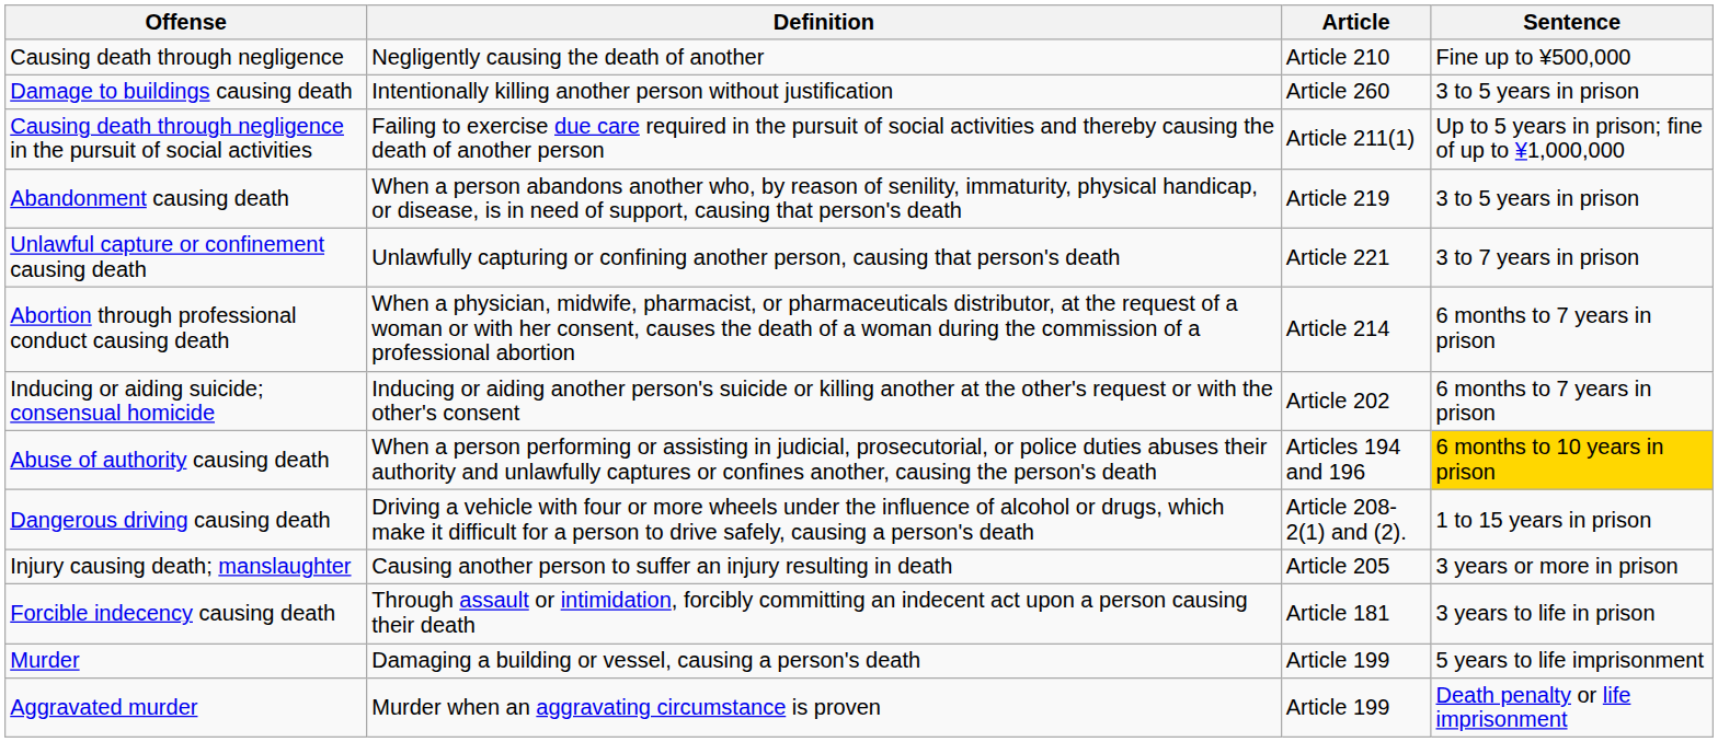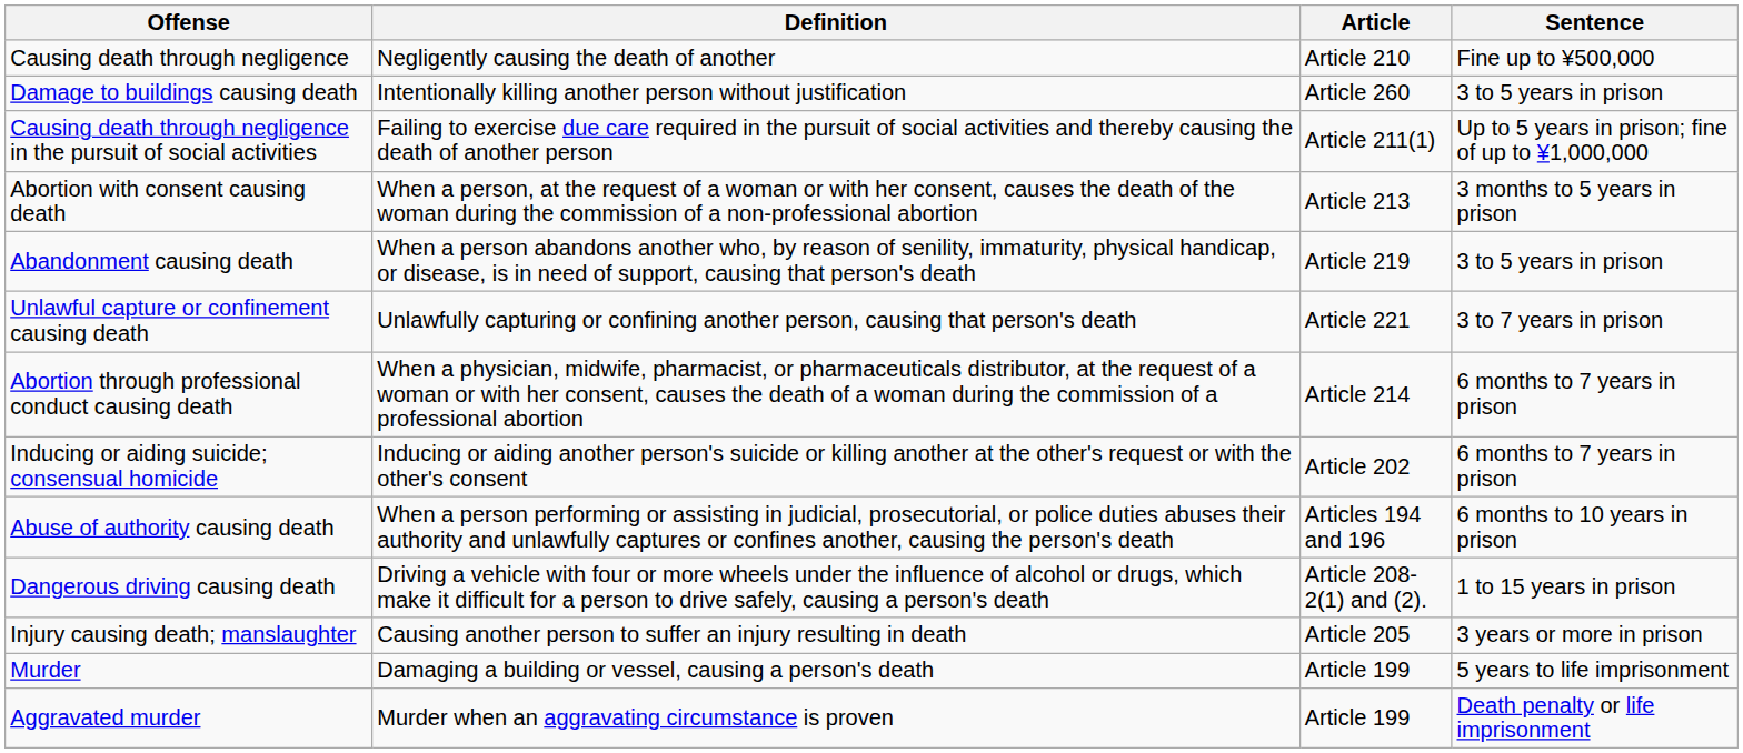 <table class="wikitable">
 <tr>
 <th>Offense</th>
 <th>Definition</th>
 <th>Article</th>
 <th>Sentence</th>
 </tr>
 <tr>
 <td>Causing death through negligence</td>
 <td>Negligently causing the death of another</td>
 <td>Article 210</td>
 <td>Fine up to ¥500,000</td>
 </tr>
 <tr>
 <td><a href='#'>Damage to buildings</a> causing death</td>
 <td>Intentionally killing another person without justification</td>
 <td>Article 260</td>
 <td>3 to 5 years in prison</td>
 </tr>
 <tr>
 <td><a href='#'>Causing death through negligence</a> in the pursuit of social activities</td>
 <td>Failing to exercise <a href='#'>due care</a> required in the pursuit of social activities and thereby causing the death of another person</td>
 <td>Article 211(1)</td>
 <td>Up to 5 years in prison; fine of up to <a href='#'>¥</a>1,000,000</td>
+</tr>
+<tr>
+<td>Abortion with consent causing death</td>
+<td>When a person, at the request of a woman or with her consent, causes the death of the woman during the commission of a non-professional abortion</td>
+<td>Article 213</td>
+<td>3 months to 5 years in prison</td>
 </tr>
 <tr>
 <td><a href='#'>Abandonment</a> causing death</td>
 <td>When a person abandons another who, by reason of senility, immaturity, physical handicap, or disease, is in need of support, causing that person's death</td>
 <td>Article 219</td>
 <td>3 to 5 years in prison</td>
 </tr>
 <tr>
 <td><a href='#'>Unlawful capture or confinement</a> causing death</td>
 <td>Unlawfully capturing or confining another person, causing that person's death</td>
 <td>Article 221</td>
 <td>3 to 7 years in prison</td>
 </tr>
 <tr>
 <td><a href='#'>Abortion</a> through professional conduct causing death</td>
 <td>When a physician, midwife, pharmacist, or pharmaceuticals distributor, at the request of a woman or with her consent, causes the death of a woman during the commission of a professional abortion</td>
 <td>Article 214</td>
 <td>6 months to 7 years in prison</td>
 </tr>
 <tr>
 <td>Inducing or aiding suicide; <a href='#'>consensual homicide</a></td>
 <td>Inducing or aiding another person's suicide or killing another at the other's request or with the other's consent</td>
 <td>Article 202</td>
 <td>6 months to 7 years in prison</td>
 </tr>
 <tr>
 <td><a href='#'>Abuse of authority</a> causing death</td>
 <td>When a person performing or assisting in judicial, prosecutorial, or police duties abuses their authority and unlawfully captures or confines another, causing the person's death</td>
 <td>Articles 194 and 196</td>
-<td style="background: gold;">6 months to 10 years in prison</td>
+<td>6 months to 10 years in prison</td>
 </tr>
 <tr>
 <td><a href='#'>Dangerous driving</a> causing death</td>
 <td>Driving a vehicle with four or more wheels under the influence of alcohol or drugs, which make it difficult for a person to drive safely, causing a person's death</td>
 <td>Article 208-2(1) and (2).</td>
 <td>1 to 15 years in prison</td>
 </tr>
 <tr>
 <td>Injury causing death; <a href='#'>manslaughter</a></td>
 <td>Causing another person to suffer an injury resulting in death</td>
 <td>Article 205</td>
 <td>3 years or more in prison</td>
 </tr>
 <tr>
-<td><a href='#'>Forcible indecency</a> causing death</td>
-<td>Through <a href='#'>assault</a> or <a href='#'>intimidation</a>, forcibly committing an indecent act upon a person causing their death</td>
-<td>Article 181</td>
-<td>3 years to life in prison</td>
-</tr>
-<tr>
 <td><a href='#'>Murder</a></td>
 <td>Damaging a building or vessel, causing a person's death</td>
 <td>Article 199</td>
 <td>5 years to life imprisonment</td>
 </tr>
 <tr>
 <td><a href='#'>Aggravated murder</a></td>
 <td>Murder when an <a href='#'>aggravating circumstance</a> is proven</td>
 <td>Article 199</td>
 <td><a href='#'>Death penalty</a> or <a href='#'>life imprisonment</a></td>
 </tr>
 </table>
